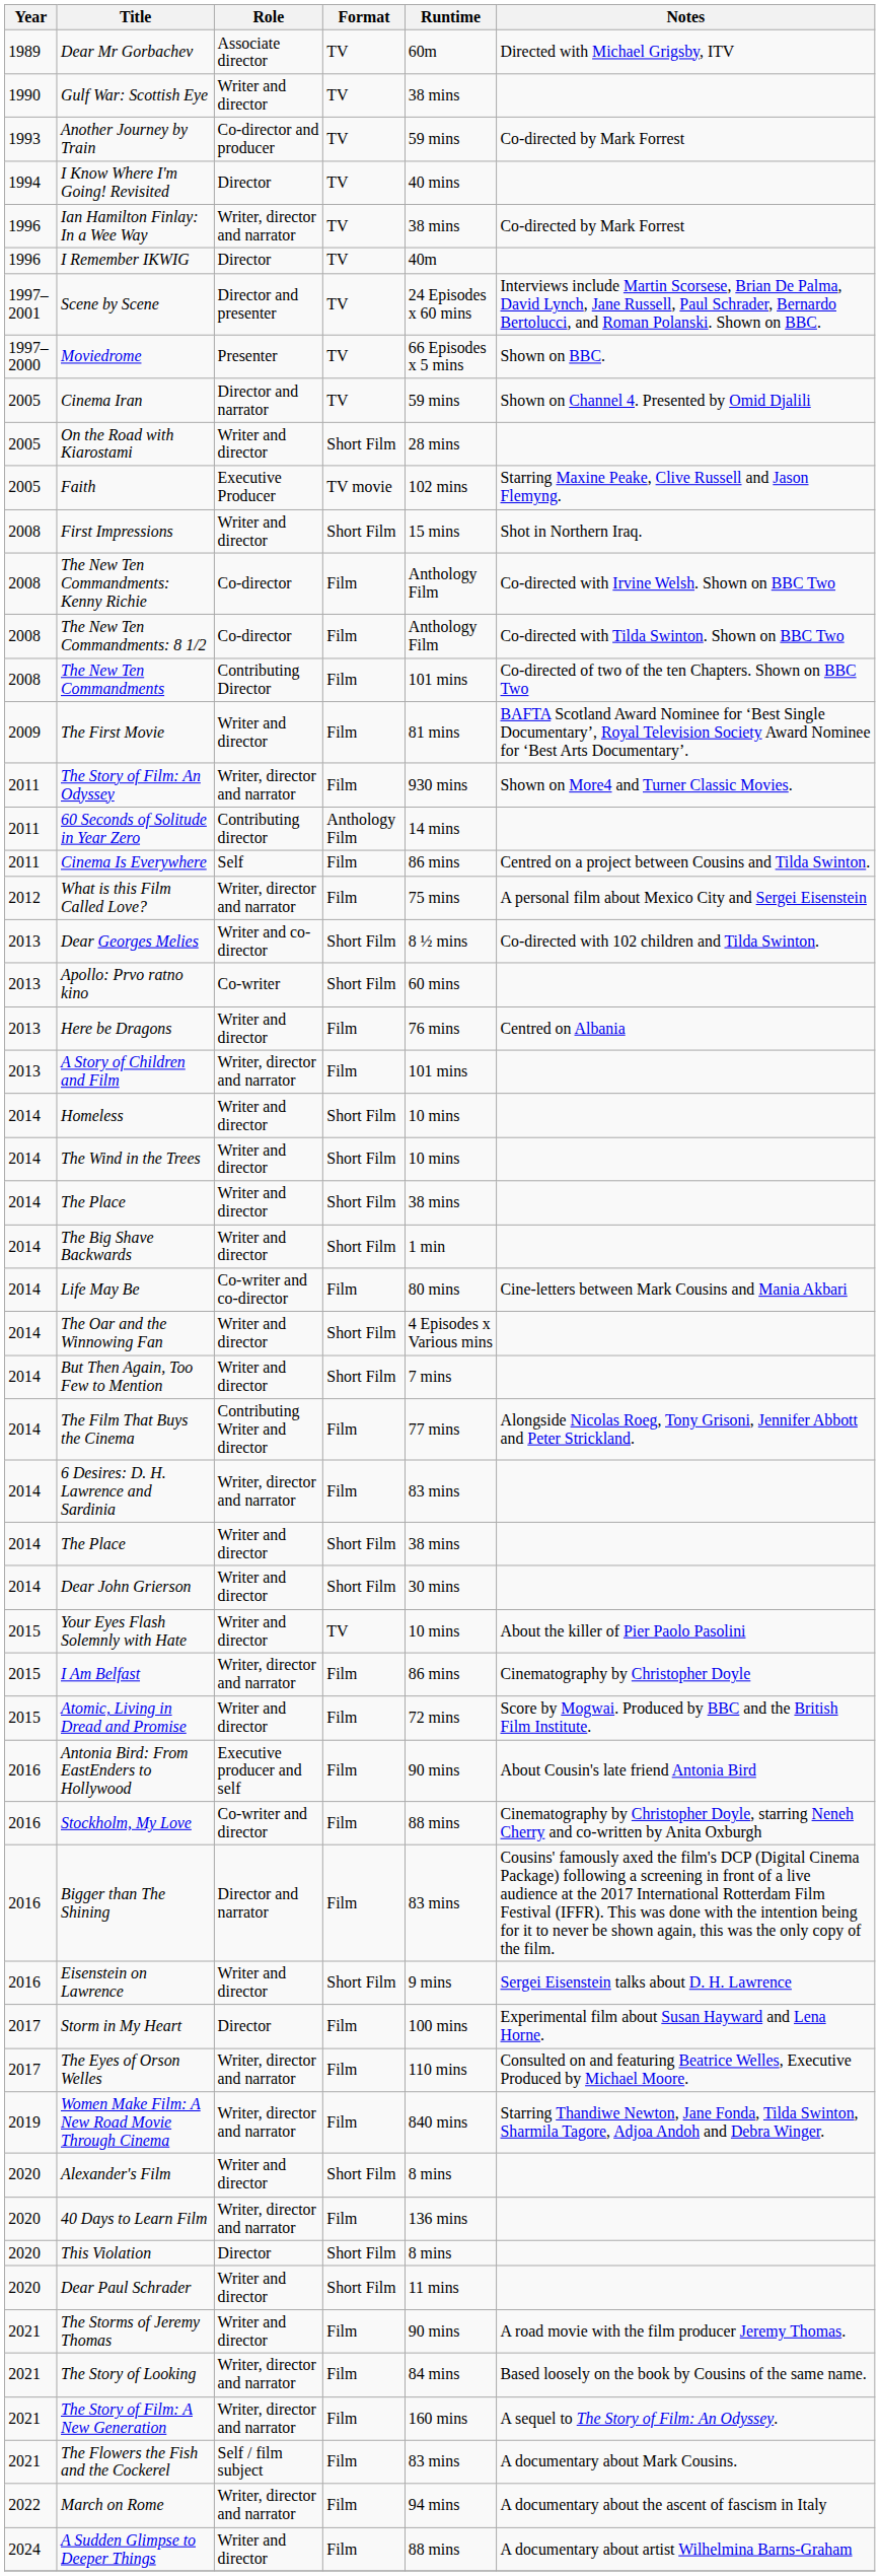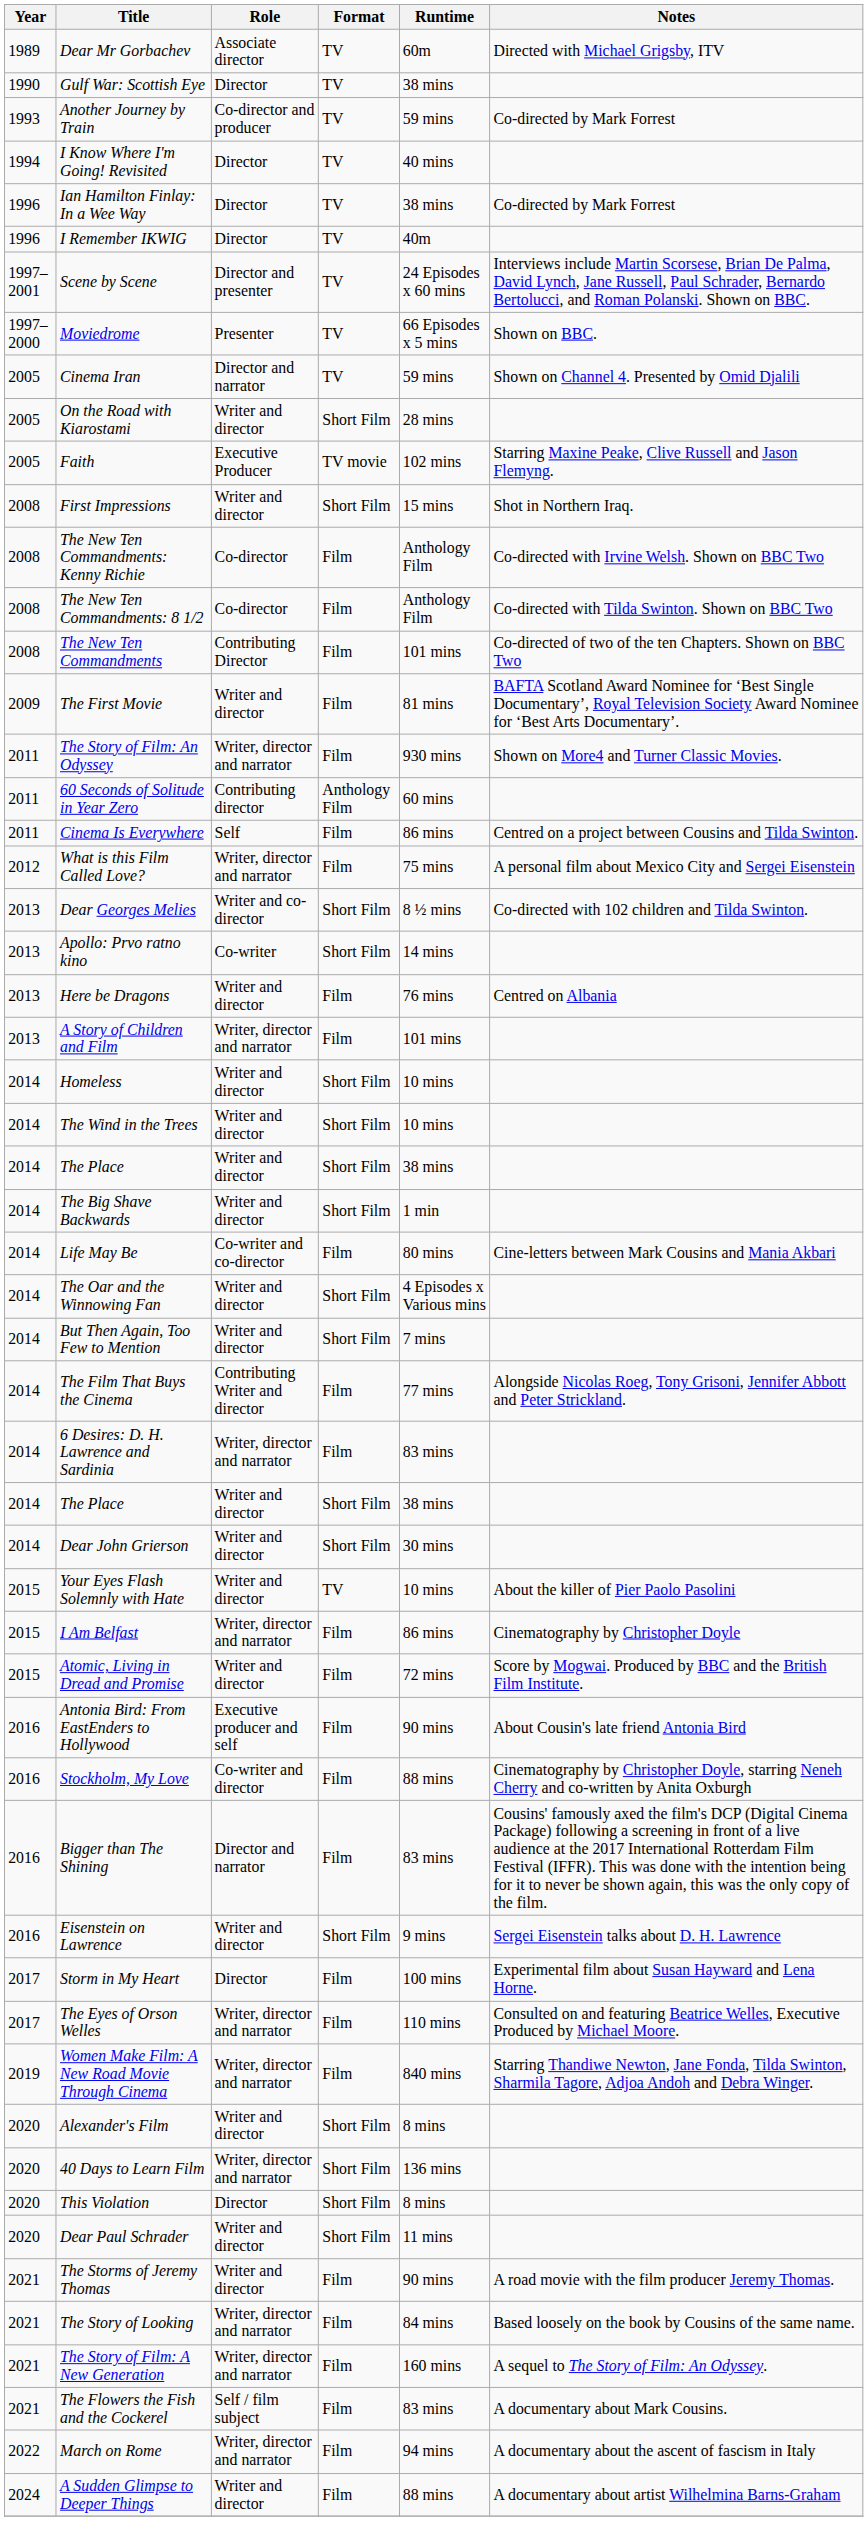 <table class="wikitable">
 <tr>
 <th>Year</th>
 <th>Title</th>
 <th>Role</th>
 <th>Format</th>
 <th>Runtime</th>
 <th>Notes</th>
 </tr>
 <tr>
 <td>1989</td>
 <td><em>Dear Mr Gorbachev</em></td>
 <td>Associate director</td>
 <td>TV</td>
 <td>60m</td>
 <td>Directed with <a href='#'>Michael Grigsby</a>, ITV</td>
 </tr>
 <tr>
 <td>1990</td>
 <td><em>Gulf War: Scottish Eye</em></td>
-<td>Writer and director</td>
+<td>Director</td>
 <td>TV</td>
 <td>38 mins</td>
 <td></td>
 </tr>
 <tr>
 <td>1993</td>
 <td><em>Another Journey by Train</em></td>
 <td>Co-director and producer</td>
 <td>TV</td>
 <td>59 mins</td>
 <td>Co-directed by Mark Forrest</td>
 </tr>
 <tr>
 <td>1994</td>
 <td><em>I Know Where I'm Going! Revisited</em></td>
 <td>Director</td>
 <td>TV</td>
 <td>40 mins</td>
 <td></td>
 </tr>
 <tr>
 <td>1996</td>
 <td><em>Ian Hamilton Finlay: In a Wee Way</em></td>
-<td>Writer, director and narrator</td>
+<td>Director</td>
 <td>TV</td>
 <td>38 mins</td>
 <td>Co-directed by Mark Forrest</td>
 </tr>
 <tr>
 <td>1996</td>
 <td><em>I Remember IKWIG</em></td>
 <td>Director</td>
 <td>TV</td>
 <td>40m</td>
 <td></td>
 </tr>
 <tr>
 <td>1997–2001</td>
 <td><em>Scene by Scene</em></td>
 <td>Director and presenter</td>
 <td>TV</td>
 <td>24 Episodes x 60 mins</td>
 <td>Interviews include <a href='#'>Martin Scorsese</a>, <a href='#'>Brian De Palma</a>, <a href='#'>David Lynch</a>, <a href='#'>Jane Russell</a>, <a href='#'>Paul Schrader</a>, <a href='#'>Bernardo Bertolucci</a>, and <a href='#'>Roman Polanski</a>. Shown on <a href='#'>BBC</a>.</td>
 </tr>
 <tr>
 <td>1997–2000</td>
 <td><em><a href='#'>Moviedrome</a></em></td>
 <td>Presenter</td>
 <td>TV</td>
 <td>66 Episodes x 5 mins</td>
 <td>Shown on <a href='#'>BBC</a>.</td>
 </tr>
 <tr>
 <td>2005</td>
 <td><em>Cinema Iran</em></td>
 <td>Director and narrator</td>
 <td>TV</td>
 <td>59 mins</td>
 <td>Shown on <a href='#'>Channel 4</a>. Presented by <a href='#'>Omid Djalili</a></td>
 </tr>
 <tr>
 <td>2005</td>
 <td><em>On the Road with Kiarostami</em></td>
 <td>Writer and director</td>
 <td>Short Film</td>
 <td>28 mins</td>
 <td></td>
 </tr>
 <tr>
 <td>2005</td>
 <td><em>Faith</em></td>
 <td>Executive Producer</td>
 <td>TV movie</td>
 <td>102 mins</td>
 <td>Starring <a href='#'>Maxine Peake</a>, <a href='#'>Clive Russell</a> and <a href='#'>Jason Flemyng</a>.</td>
 </tr>
 <tr>
 <td>2008</td>
 <td><em>First Impressions</em></td>
 <td>Writer and director</td>
 <td>Short Film</td>
 <td>15 mins</td>
 <td>Shot in Northern Iraq.</td>
 </tr>
 <tr>
 <td>2008</td>
 <td><em>The New Ten Commandments: Kenny Richie</em></td>
 <td>Co-director</td>
 <td>Film</td>
 <td>Anthology Film</td>
 <td>Co-directed with <a href='#'>Irvine Welsh</a>. Shown on <a href='#'>BBC Two</a></td>
 </tr>
 <tr>
 <td>2008</td>
 <td><em>The New Ten Commandments: 8 1/2</em></td>
 <td>Co-director</td>
 <td>Film</td>
 <td>Anthology Film</td>
 <td>Co-directed with <a href='#'>Tilda Swinton</a>. Shown on <a href='#'>BBC Two</a></td>
 </tr>
 <tr>
 <td>2008</td>
 <td><em><a href='#'>The New Ten Commandments</a></em></td>
 <td>Contributing Director</td>
 <td>Film</td>
 <td>101 mins</td>
 <td>Co-directed of two of the ten Chapters. Shown on <a href='#'>BBC Two</a></td>
 </tr>
 <tr>
 <td>2009</td>
 <td><em>The First Movie</em></td>
 <td>Writer and director</td>
 <td>Film</td>
 <td>81 mins</td>
 <td><a href='#'>BAFTA</a> Scotland Award Nominee for ‘Best Single Documentary’, <a href='#'>Royal Television Society</a> Award Nominee for ‘Best Arts Documentary’.</td>
 </tr>
 <tr>
 <td>2011</td>
 <td><em><a href='#'>The Story of Film: An Odyssey</a></em></td>
 <td>Writer, director and narrator</td>
 <td>Film</td>
 <td>930 mins</td>
 <td>Shown on <a href='#'>More4</a> and <a href='#'>Turner Classic Movies</a>.</td>
 </tr>
 <tr>
 <td>2011</td>
 <td><em><a href='#'>60 Seconds of Solitude in Year Zero</a></em></td>
 <td>Contributing director</td>
 <td>Anthology Film</td>
-<td>14 mins</td>
+<td>60 mins</td>
 <td></td>
 </tr>
 <tr>
 <td>2011</td>
 <td><em><a href='#'>Cinema Is Everywhere</a></em></td>
 <td>Self</td>
 <td>Film</td>
 <td>86 mins</td>
 <td>Centred on a project between Cousins and <a href='#'>Tilda Swinton</a>.</td>
 </tr>
 <tr>
 <td>2012</td>
 <td><em>What is this Film Called Love?</em></td>
 <td>Writer, director and narrator</td>
 <td>Film</td>
 <td>75 mins</td>
 <td>A personal film about Mexico City and <a href='#'>Sergei Eisenstein</a></td>
 </tr>
 <tr>
 <td>2013</td>
 <td><em>Dear <a href='#'>Georges Melies</a></em></td>
 <td>Writer and co-director</td>
 <td>Short Film</td>
 <td>8 ½ mins</td>
 <td>Co-directed with 102 children and <a href='#'>Tilda Swinton</a>.</td>
 </tr>
 <tr>
 <td>2013</td>
 <td><em>Apollo: Prvo ratno kino</em></td>
 <td>Co-writer</td>
 <td>Short Film</td>
-<td>60 mins</td>
+<td>14 mins</td>
 <td></td>
 </tr>
 <tr>
 <td>2013</td>
 <td><em>Here be Dragons</em></td>
 <td>Writer and director</td>
 <td>Film</td>
 <td>76 mins</td>
 <td>Centred on <a href='#'>Albania</a></td>
 </tr>
 <tr>
 <td>2013</td>
 <td><em><a href='#'>A Story of Children and Film</a></em></td>
 <td>Writer, director and narrator</td>
 <td>Film</td>
 <td>101 mins</td>
 <td></td>
 </tr>
 <tr>
 <td>2014</td>
 <td><em>Homeless</em></td>
 <td>Writer and director</td>
 <td>Short Film</td>
 <td>10 mins</td>
 <td></td>
 </tr>
 <tr>
 <td>2014</td>
 <td><em>The Wind in the Trees</em></td>
 <td>Writer and director</td>
 <td>Short Film</td>
 <td>10 mins</td>
 <td></td>
 </tr>
 <tr>
 <td>2014</td>
 <td><em>The Place</em></td>
 <td>Writer and director</td>
 <td>Short Film</td>
 <td>38 mins</td>
 <td></td>
 </tr>
 <tr>
 <td>2014</td>
 <td><em>The Big Shave Backwards</em></td>
 <td>Writer and director</td>
 <td>Short Film</td>
 <td>1 min</td>
 <td></td>
 </tr>
 <tr>
 <td>2014</td>
 <td><em>Life May Be</em></td>
 <td>Co-writer and co-director</td>
 <td>Film</td>
 <td>80 mins</td>
 <td>Cine-letters between Mark Cousins and <a href='#'>Mania Akbari</a></td>
 </tr>
 <tr>
 <td>2014</td>
 <td><em>The Oar and the Winnowing Fan</em></td>
 <td>Writer and director</td>
 <td>Short Film</td>
 <td>4 Episodes x Various mins</td>
 <td></td>
 </tr>
 <tr>
 <td>2014</td>
 <td><em>But Then Again, Too Few to Mention</em></td>
 <td>Writer and director</td>
 <td>Short Film</td>
 <td>7 mins</td>
 <td></td>
 </tr>
 <tr>
 <td>2014</td>
 <td><em>The Film That Buys the Cinema</em></td>
 <td>Contributing Writer and director</td>
 <td>Film</td>
 <td>77 mins</td>
 <td>Alongside <a href='#'>Nicolas Roeg</a>, <a href='#'>Tony Grisoni</a>, <a href='#'>Jennifer Abbott</a> and <a href='#'>Peter Strickland</a>.</td>
 </tr>
 <tr>
 <td>2014</td>
 <td><em>6 Desires: D. H. Lawrence and Sardinia</em></td>
 <td>Writer, director and narrator</td>
 <td>Film</td>
 <td>83 mins</td>
 <td></td>
 </tr>
 <tr>
 <td>2014</td>
 <td><em>The Place</em></td>
 <td>Writer and director</td>
 <td>Short Film</td>
 <td>38 mins</td>
 <td></td>
 </tr>
 <tr>
 <td>2014</td>
 <td><em>Dear John Grierson</em></td>
 <td>Writer and director</td>
 <td>Short Film</td>
 <td>30 mins</td>
 <td></td>
 </tr>
 <tr>
 <td>2015</td>
 <td><em>Your Eyes Flash Solemnly with Hate</em></td>
 <td>Writer and director</td>
 <td>TV</td>
 <td>10 mins</td>
 <td>About the killer of <a href='#'>Pier Paolo Pasolini</a></td>
 </tr>
 <tr>
 <td>2015</td>
 <td><em><a href='#'>I Am Belfast</a></em></td>
 <td>Writer, director and narrator</td>
 <td>Film</td>
 <td>86 mins</td>
 <td>Cinematography by <a href='#'>Christopher Doyle</a></td>
 </tr>
 <tr>
 <td>2015</td>
 <td><em><a href='#'>Atomic, Living in Dread and Promise</a></em></td>
 <td>Writer and director</td>
 <td>Film</td>
 <td>72 mins</td>
 <td>Score by <a href='#'>Mogwai</a>. Produced by <a href='#'>BBC</a> and the <a href='#'>British Film Institute</a>.</td>
 </tr>
 <tr>
 <td>2016</td>
 <td><em>Antonia Bird: From EastEnders to Hollywood</em></td>
 <td>Executive producer and self</td>
 <td>Film</td>
 <td>90 mins</td>
 <td>About Cousin's late friend <a href='#'>Antonia Bird</a></td>
 </tr>
 <tr>
 <td>2016</td>
 <td><em><a href='#'>Stockholm, My Love</a></em></td>
 <td>Co-writer and director</td>
 <td>Film</td>
 <td>88 mins</td>
 <td>Cinematography by <a href='#'>Christopher Doyle</a>, starring <a href='#'>Neneh Cherry</a> and co-written by Anita Oxburgh</td>
 </tr>
 <tr>
 <td>2016</td>
 <td><em>Bigger than The Shining</em></td>
 <td>Director and narrator</td>
 <td>Film</td>
 <td>83 mins</td>
 <td>Cousins' famously axed the film's DCP (Digital Cinema Package) following a screening in front of a live audience at the 2017 International Rotterdam Film Festival (IFFR). This was done with the intention being for it to never be shown again, this was the only copy of the film.</td>
 </tr>
 <tr>
 <td>2016</td>
 <td><em>Eisenstein on Lawrence</em></td>
 <td>Writer and director</td>
 <td>Short Film</td>
 <td>9 mins</td>
 <td><a href='#'>Sergei Eisenstein</a> talks about <a href='#'>D. H. Lawrence</a></td>
 </tr>
 <tr>
 <td>2017</td>
 <td><em>Storm in My Heart</em></td>
 <td>Director</td>
 <td>Film</td>
 <td>100 mins</td>
 <td>Experimental film about <a href='#'>Susan Hayward</a> and <a href='#'>Lena Horne</a>.</td>
 </tr>
 <tr>
 <td>2017</td>
 <td><em>The Eyes of Orson Welles</em></td>
 <td>Writer, director and narrator</td>
 <td>Film</td>
 <td>110 mins</td>
 <td>Consulted on and featuring <a href='#'>Beatrice Welles</a>, Executive Produced by <a href='#'>Michael Moore</a>.</td>
 </tr>
 <tr>
 <td>2019</td>
 <td><em><a href='#'>Women Make Film: A New Road Movie Through Cinema</a></em></td>
 <td>Writer, director and narrator</td>
 <td>Film</td>
 <td>840 mins</td>
 <td>Starring <a href='#'>Thandiwe Newton</a>, <a href='#'>Jane Fonda</a>, <a href='#'>Tilda Swinton</a>, <a href='#'>Sharmila Tagore</a>, <a href='#'>Adjoa Andoh</a> and <a href='#'>Debra Winger</a>.</td>
 </tr>
 <tr>
 <td>2020</td>
 <td><em>Alexander's Film</em></td>
 <td>Writer and director</td>
 <td>Short Film</td>
 <td>8 mins</td>
 <td></td>
 </tr>
 <tr>
 <td>2020</td>
 <td><em>40 Days to Learn Film</em></td>
 <td>Writer, director and narrator</td>
-<td>Film</td>
+<td>Short Film</td>
 <td>136 mins</td>
 <td></td>
 </tr>
 <tr>
 <td>2020</td>
 <td><em>This Violation</em></td>
 <td>Director</td>
 <td>Short Film</td>
 <td>8 mins</td>
 <td></td>
 </tr>
 <tr>
 <td>2020</td>
 <td><em>Dear Paul Schrader</em></td>
 <td>Writer and director</td>
 <td>Short Film</td>
 <td>11 mins</td>
 <td></td>
 </tr>
 <tr>
 <td>2021</td>
 <td><em>The Storms of Jeremy Thomas</em></td>
 <td>Writer and director</td>
 <td>Film</td>
 <td>90 mins</td>
 <td>A road movie with the film producer <a href='#'>Jeremy Thomas</a>.</td>
 </tr>
 <tr>
 <td>2021</td>
 <td><em>The Story of Looking</em></td>
 <td>Writer, director and narrator</td>
 <td>Film</td>
 <td>84 mins</td>
 <td>Based loosely on the book by Cousins of the same name.</td>
 </tr>
 <tr>
 <td>2021</td>
 <td><em><a href='#'>The Story of Film: A New Generation</a></em></td>
 <td>Writer, director and narrator</td>
 <td>Film</td>
 <td>160 mins</td>
 <td>A sequel to <em><a href='#'>The Story of Film: An Odyssey</a></em>.</td>
 </tr>
 <tr>
 <td>2021</td>
 <td><em>The Flowers the Fish and the Cockerel</em></td>
 <td>Self / film subject</td>
 <td>Film</td>
 <td>83 mins</td>
 <td>A documentary about Mark Cousins.</td>
 </tr>
 <tr>
 <td>2022</td>
 <td><em>March on Rome</em></td>
 <td>Writer, director and narrator</td>
 <td>Film</td>
 <td>94 mins</td>
 <td>A documentary about the ascent of fascism in Italy</td>
 </tr>
 <tr>
 <td>2024</td>
 <td><em><a href='#'>A Sudden Glimpse to Deeper Things</a></em></td>
 <td>Writer and director</td>
 <td>Film</td>
 <td>88 mins</td>
 <td>A documentary about artist <a href='#'>Wilhelmina Barns-Graham</a></td>
 </tr>
 <tr>
 </tr>
 </table>
